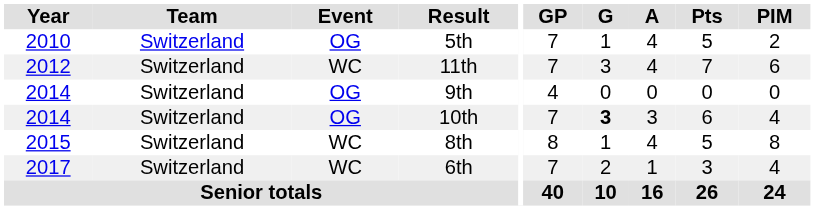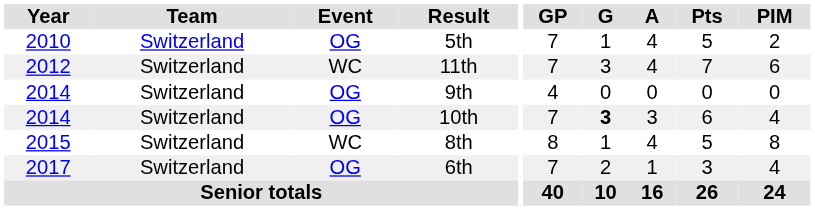 <table border="0" cellpadding="1" cellspacing="0" ID="Table3" style="text-align:center; width:40em">
 <tr ALIGN="center" bgcolor="#e0e0e0">
 <th>Year</th>
 <th>Team</th>
 <th>Event</th>
 <th>Result</th>
 <th rowspan="99" bgcolor="#ffffff"></th>
 <th>GP</th>
 <th>G</th>
 <th>A</th>
 <th>Pts</th>
 <th>PIM</th>
 </tr>
 <tr>
 <td><a href='#'>2010</a></td>
 <td><a href='#'>Switzerland</a></td>
 <td><a href='#'>OG</a></td>
 <td>5th</td>
 <td>7</td>
 <td>1</td>
 <td>4</td>
 <td>5</td>
 <td>2</td>
 </tr>
 <tr bgcolor="#f0f0f0">
 <td><a href='#'>2012</a></td>
 <td>Switzerland</td>
 <td>WC</td>
 <td>11th</td>
 <td>7</td>
 <td>3</td>
 <td>4</td>
 <td>7</td>
 <td>6</td>
 </tr>
 <tr>
 <td><a href='#'>2014</a></td>
 <td>Switzerland</td>
 <td><a href='#'>OG</a></td>
 <td>9th</td>
 <td>4</td>
 <td>0</td>
 <td>0</td>
 <td>0</td>
 <td>0</td>
 </tr>
 <tr bgcolor="#f0f0f0">
 <td><a href='#'>2014</a></td>
 <td>Switzerland</td>
 <td><a href='#'>OG</a></td>
 <td>10th</td>
 <td>7</td>
 <td><strong>3</strong></td>
 <td>3</td>
 <td>6</td>
 <td>4</td>
 </tr>
 <tr>
 <td><a href='#'>2015</a></td>
 <td>Switzerland</td>
 <td>WC</td>
 <td>8th</td>
 <td>8</td>
 <td>1</td>
 <td>4</td>
 <td>5</td>
 <td>8</td>
 </tr>
 <tr bgcolor="#f0f0f0">
 <td><a href='#'>2017</a></td>
 <td>Switzerland</td>
-<td>WC</td>
+<td><a href='#'>OG</a></td>
 <td>6th</td>
 <td>7</td>
 <td>2</td>
 <td>1</td>
 <td>3</td>
 <td>4</td>
 </tr>
 <tr bgcolor="#e0e0e0">
 <th colspan=4>Senior totals</th>
 <th>40</th>
 <th>10</th>
 <th>16</th>
 <th>26</th>
 <th>24</th>
 </tr>
 </table>
